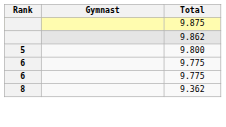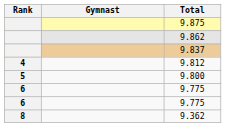 <table class="wikitable sortable" style="text-align:center; font-size:95%">
 <tr>
 <th scope="col" style="width:50px;">Rank</th>
 <th scope="col" style="width:180px;">Gymnast</th>
 <th scope="col" style="width:80px;">Total</th>
 </tr>
 <tr style="background:#fffcaf;">
 <th scope=row style="text-align:center"></th>
 <td style="text-align:left;"></td>
 <td>9.875</td>
 </tr>
 <tr style="background:#e5e5e5;">
 <th scope=row style="text-align:center"></th>
 <td style="text-align:left;"></td>
 <td>9.862</td>
+</tr>
+<tr style="background:#ec9;">
+<th scope=row style="text-align:center"></th>
+<td style="text-align:left;"></td>
+<td>9.837</td>
+</tr>
+<tr>
+<th scope=row style="text-align:center">4</th>
+<td style="text-align:left;"></td>
+<td>9.812</td>
 </tr>
 <tr>
 <th scope=row style="text-align:center">5</th>
 <td style="text-align:left;"></td>
 <td>9.800</td>
 </tr>
 <tr>
 <th scope=row style="text-align:center">6</th>
 <td style="text-align:left;"></td>
 <td>9.775</td>
 </tr>
 <tr>
 <th scope=row style="text-align:center">6</th>
 <td style="text-align:left;"></td>
 <td>9.775</td>
 </tr>
 <tr>
 <th scope=row style="text-align:center">8</th>
 <td style="text-align:left;"></td>
 <td>9.362</td>
 </tr>
 </table>
